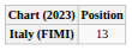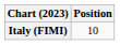 <table class="wikitable plainrowheaders" style="text-align:center">
 <tr>
 <th scope="col">Chart (2023)</th>
 <th scope="col">Position</th>
 </tr>
 <tr>
 <th scope="row">Italy (FIMI)</th>
-<td>13</td>
+<td>10</td>
 </tr>
 </table>
